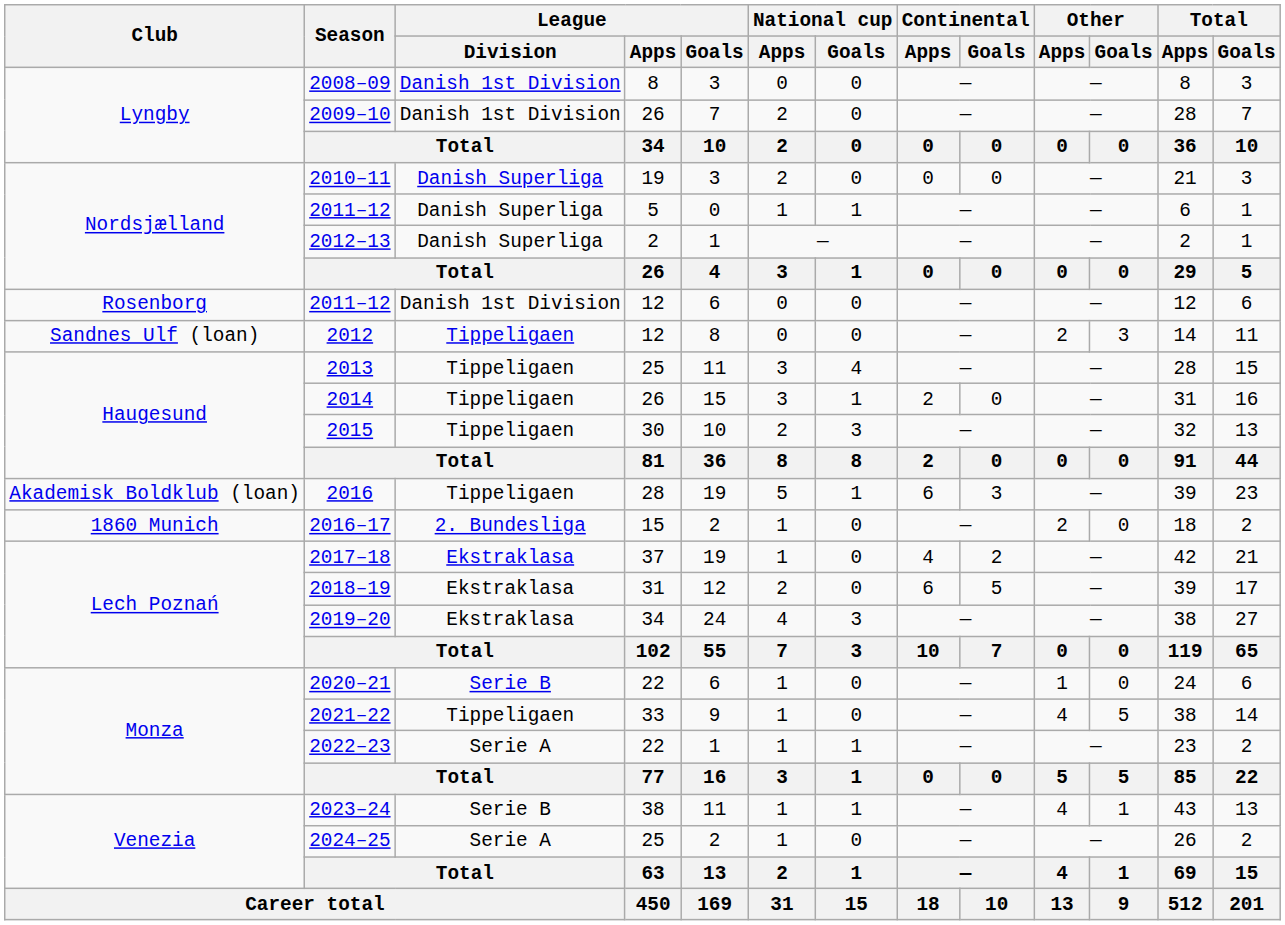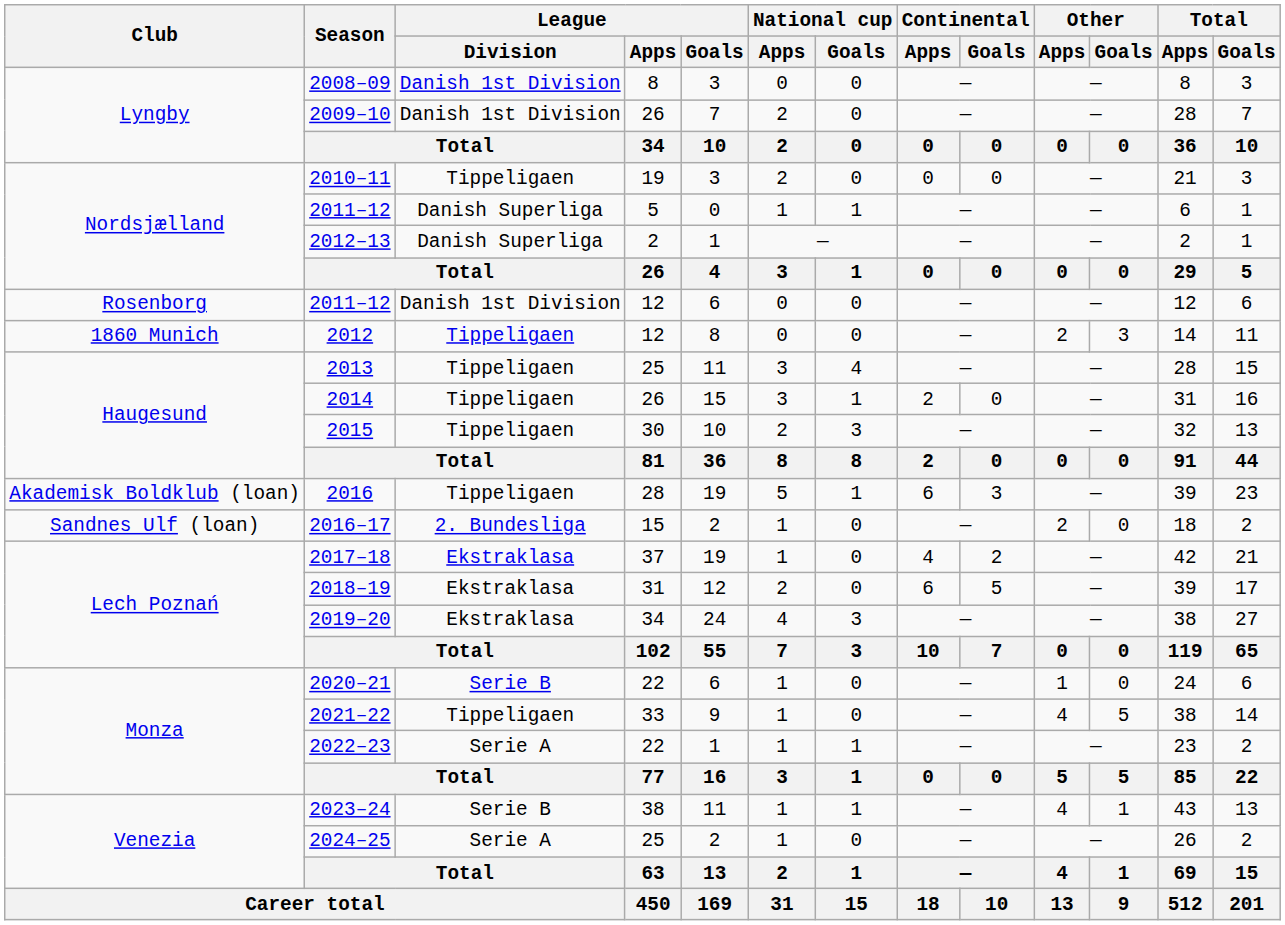 <table class="wikitable" style="text-align:center">
 <tr>
 <th rowspan="2">Club</th>
 <th rowspan="2">Season</th>
 <th colspan="3">League</th>
 <th colspan="2">National cup</th>
 <th colspan="2">Continental</th>
 <th colspan="2">Other</th>
 <th colspan="2">Total</th>
 </tr>
 <tr>
 <th>Division</th>
 <th>Apps</th>
 <th>Goals</th>
 <th>Apps</th>
 <th>Goals</th>
 <th>Apps</th>
 <th>Goals</th>
 <th>Apps</th>
 <th>Goals</th>
 <th>Apps</th>
 <th>Goals</th>
 </tr>
 <tr>
 <td rowspan="3"><a href='#'>Lyngby</a></td>
 <td><a href='#'>2008–09</a></td>
 <td><a href='#'>Danish 1st Division</a></td>
 <td>8</td>
 <td>3</td>
 <td>0</td>
 <td>0</td>
 <td colspan="2">—</td>
 <td colspan="2">—</td>
 <td>8</td>
 <td>3</td>
 </tr>
 <tr>
 <td><a href='#'>2009–10</a></td>
 <td>Danish 1st Division</td>
 <td>26</td>
 <td>7</td>
 <td>2</td>
 <td>0</td>
 <td colspan="2">—</td>
 <td colspan="2">—</td>
 <td>28</td>
 <td>7</td>
 </tr>
 <tr>
 <th colspan="2">Total</th>
 <th>34</th>
 <th>10</th>
 <th>2</th>
 <th>0</th>
 <th>0</th>
 <th>0</th>
 <th>0</th>
 <th>0</th>
 <th>36</th>
 <th>10</th>
 </tr>
 <tr>
 <td rowspan="4"><a href='#'>Nordsjælland</a></td>
 <td><a href='#'>2010–11</a></td>
-<td><a href='#'>Danish Superliga</a></td>
+<td>Tippeligaen</td>
 <td>19</td>
 <td>3</td>
 <td>2</td>
 <td>0</td>
 <td>0</td>
 <td>0</td>
 <td colspan="2">—</td>
 <td>21</td>
 <td>3</td>
 </tr>
 <tr>
 <td><a href='#'>2011–12</a></td>
 <td>Danish Superliga</td>
 <td>5</td>
 <td>0</td>
 <td>1</td>
 <td>1</td>
 <td colspan="2">—</td>
 <td colspan="2">—</td>
 <td>6</td>
 <td>1</td>
 </tr>
 <tr>
 <td><a href='#'>2012–13</a></td>
 <td>Danish Superliga</td>
 <td>2</td>
 <td>1</td>
 <td colspan="2">—</td>
 <td colspan="2">—</td>
 <td colspan="2">—</td>
 <td>2</td>
 <td>1</td>
 </tr>
 <tr>
 <th colspan="2">Total</th>
 <th>26</th>
 <th>4</th>
 <th>3</th>
 <th>1</th>
 <th>0</th>
 <th>0</th>
 <th>0</th>
 <th>0</th>
 <th>29</th>
 <th>5</th>
 </tr>
 <tr>
 <td><a href='#'>Rosenborg</a></td>
 <td><a href='#'>2011–12</a></td>
 <td>Danish 1st Division</td>
 <td>12</td>
 <td>6</td>
 <td>0</td>
 <td>0</td>
 <td colspan="2">—</td>
 <td colspan="2">—</td>
 <td>12</td>
 <td>6</td>
 </tr>
 <tr>
-<td><a href='#'>Sandnes Ulf</a> (loan)</td>
+<td><a href='#'>1860 Munich</a></td>
 <td><a href='#'>2012</a></td>
 <td><a href='#'>Tippeligaen</a></td>
 <td>12</td>
 <td>8</td>
 <td>0</td>
 <td>0</td>
 <td colspan="2">—</td>
 <td>2</td>
 <td>3</td>
 <td>14</td>
 <td>11</td>
 </tr>
 <tr>
 <td rowspan="4"><a href='#'>Haugesund</a></td>
 <td><a href='#'>2013</a></td>
 <td>Tippeligaen</td>
 <td>25</td>
 <td>11</td>
 <td>3</td>
 <td>4</td>
 <td colspan="2">—</td>
 <td colspan="2">—</td>
 <td>28</td>
 <td>15</td>
 </tr>
 <tr>
 <td><a href='#'>2014</a></td>
 <td>Tippeligaen</td>
 <td>26</td>
 <td>15</td>
 <td>3</td>
 <td>1</td>
 <td>2</td>
 <td>0</td>
 <td colspan="2">—</td>
 <td>31</td>
 <td>16</td>
 </tr>
 <tr>
 <td><a href='#'>2015</a></td>
 <td>Tippeligaen</td>
 <td>30</td>
 <td>10</td>
 <td>2</td>
 <td>3</td>
 <td colspan="2">—</td>
 <td colspan="2">—</td>
 <td>32</td>
 <td>13</td>
 </tr>
 <tr>
 <th colspan="2">Total</th>
 <th>81</th>
 <th>36</th>
 <th>8</th>
 <th>8</th>
 <th>2</th>
 <th>0</th>
 <th>0</th>
 <th>0</th>
 <th>91</th>
 <th>44</th>
 </tr>
 <tr>
 <td><a href='#'>Akademisk Boldklub</a> (loan)</td>
 <td><a href='#'>2016</a></td>
 <td>Tippeligaen</td>
 <td>28</td>
 <td>19</td>
 <td>5</td>
 <td>1</td>
 <td>6</td>
 <td>3</td>
 <td colspan="2">—</td>
 <td>39</td>
 <td>23</td>
 </tr>
 <tr>
-<td><a href='#'>1860 Munich</a></td>
+<td><a href='#'>Sandnes Ulf</a> (loan)</td>
 <td><a href='#'>2016–17</a></td>
 <td><a href='#'>2. Bundesliga</a></td>
 <td>15</td>
 <td>2</td>
 <td>1</td>
 <td>0</td>
 <td colspan="2">—</td>
 <td>2</td>
 <td>0</td>
 <td>18</td>
 <td>2</td>
 </tr>
 <tr>
 <td rowspan="4"><a href='#'>Lech Poznań</a></td>
 <td><a href='#'>2017–18</a></td>
 <td><a href='#'>Ekstraklasa</a></td>
 <td>37</td>
 <td>19</td>
 <td>1</td>
 <td>0</td>
 <td>4</td>
 <td>2</td>
 <td colspan="2">—</td>
 <td>42</td>
 <td>21</td>
 </tr>
 <tr>
 <td><a href='#'>2018–19</a></td>
 <td>Ekstraklasa</td>
 <td>31</td>
 <td>12</td>
 <td>2</td>
 <td>0</td>
 <td>6</td>
 <td>5</td>
 <td colspan="2">—</td>
 <td>39</td>
 <td>17</td>
 </tr>
 <tr>
 <td><a href='#'>2019–20</a></td>
 <td>Ekstraklasa</td>
 <td>34</td>
 <td>24</td>
 <td>4</td>
 <td>3</td>
 <td colspan="2">—</td>
 <td colspan="2">—</td>
 <td>38</td>
 <td>27</td>
 </tr>
 <tr>
 <th colspan="2">Total</th>
 <th>102</th>
 <th>55</th>
 <th>7</th>
 <th>3</th>
 <th>10</th>
 <th>7</th>
 <th>0</th>
 <th>0</th>
 <th>119</th>
 <th>65</th>
 </tr>
 <tr>
 <td rowspan="4"><a href='#'>Monza</a></td>
 <td><a href='#'>2020–21</a></td>
 <td><a href='#'>Serie B</a></td>
 <td>22</td>
 <td>6</td>
 <td>1</td>
 <td>0</td>
 <td colspan="2">—</td>
 <td>1</td>
 <td>0</td>
 <td>24</td>
 <td>6</td>
 </tr>
 <tr>
 <td><a href='#'>2021–22</a></td>
 <td>Tippeligaen</td>
 <td>33</td>
 <td>9</td>
 <td>1</td>
 <td>0</td>
 <td colspan="2">—</td>
 <td>4</td>
 <td>5</td>
 <td>38</td>
 <td>14</td>
 </tr>
 <tr>
 <td><a href='#'>2022–23</a></td>
 <td>Serie A</td>
 <td>22</td>
 <td>1</td>
 <td>1</td>
 <td>1</td>
 <td colspan="2">—</td>
 <td colspan="2">—</td>
 <td>23</td>
 <td>2</td>
 </tr>
 <tr>
 <th colspan="2">Total</th>
 <th>77</th>
 <th>16</th>
 <th>3</th>
 <th>1</th>
 <th>0</th>
 <th>0</th>
 <th>5</th>
 <th>5</th>
 <th>85</th>
 <th>22</th>
 </tr>
 <tr>
 <td rowspan="3"><a href='#'>Venezia</a></td>
 <td><a href='#'>2023–24</a></td>
 <td>Serie B</td>
 <td>38</td>
 <td>11</td>
 <td>1</td>
 <td>1</td>
 <td colspan="2">—</td>
 <td>4</td>
 <td>1</td>
 <td>43</td>
 <td>13</td>
 </tr>
 <tr>
 <td><a href='#'>2024–25</a></td>
 <td>Serie A</td>
 <td>25</td>
 <td>2</td>
 <td>1</td>
 <td>0</td>
 <td colspan="2">—</td>
 <td colspan="2">—</td>
 <td>26</td>
 <td>2</td>
 </tr>
 <tr>
 <th colspan="2">Total</th>
 <th>63</th>
 <th>13</th>
 <th>2</th>
 <th>1</th>
 <th colspan="2">—</th>
 <th>4</th>
 <th>1</th>
 <th>69</th>
 <th>15</th>
 </tr>
 <tr>
 <th colspan="3">Career total</th>
 <th>450</th>
 <th>169</th>
 <th>31</th>
 <th>15</th>
 <th>18</th>
 <th>10</th>
 <th>13</th>
 <th>9</th>
 <th>512</th>
 <th>201</th>
 </tr>
 </table>
